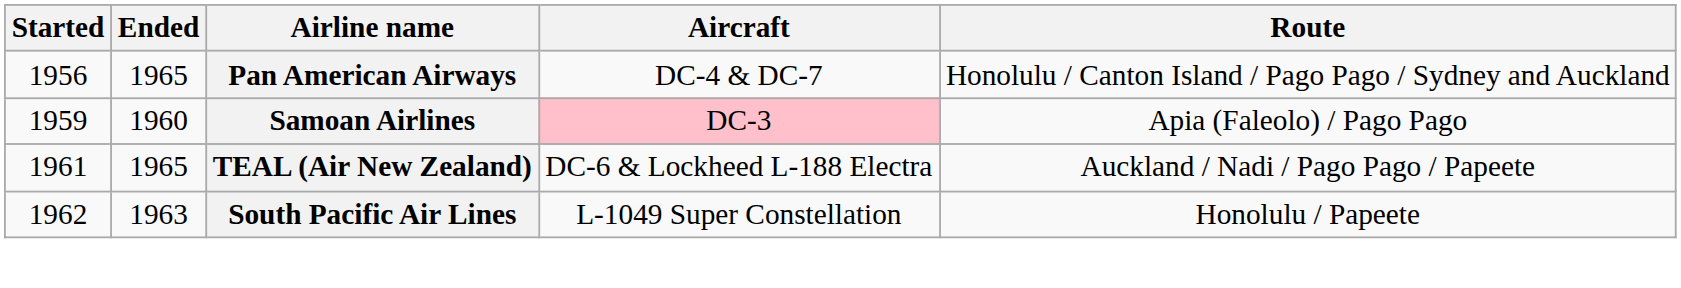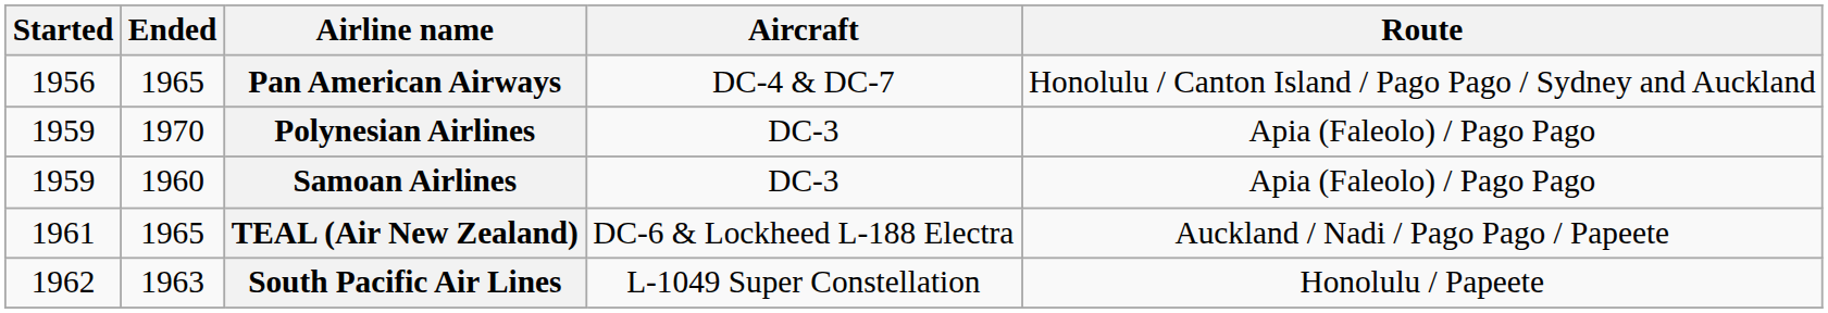 <table style="text-align: center;" class="wikitable">
 <tr>
 <th>Started</th>
 <th>Ended</th>
 <th>Airline name</th>
 <th>Aircraft</th>
 <th>Route</th>
 </tr>
 <tr>
 <td>1956</td>
 <td>1965</td>
 <th>Pan American Airways</th>
 <td>DC-4 & DC-7</td>
 <td>Honolulu / Canton Island / Pago Pago / Sydney and Auckland</td>
 </tr>
 <tr>
 <td>1959</td>
+<td>1970</td>
+<th>Polynesian Airlines</th>
+<td>DC-3</td>
+<td>Apia (Faleolo) / Pago Pago</td>
+</tr>
+<tr>
+<td>1959</td>
 <td>1960</td>
 <th>Samoan Airlines</th>
-<td style="background: pink;">DC-3</td>
+<td>DC-3</td>
 <td>Apia (Faleolo) / Pago Pago</td>
 </tr>
 <tr>
 <td>1961</td>
 <td>1965</td>
 <th>TEAL (Air New Zealand)</th>
 <td>DC-6 & Lockheed L-188 Electra</td>
 <td>Auckland / Nadi / Pago Pago / Papeete</td>
 </tr>
 <tr>
 <td>1962</td>
 <td>1963</td>
 <th>South Pacific Air Lines</th>
 <td>L-1049 Super Constellation</td>
 <td>Honolulu / Papeete</td>
 </tr>
 </table>
